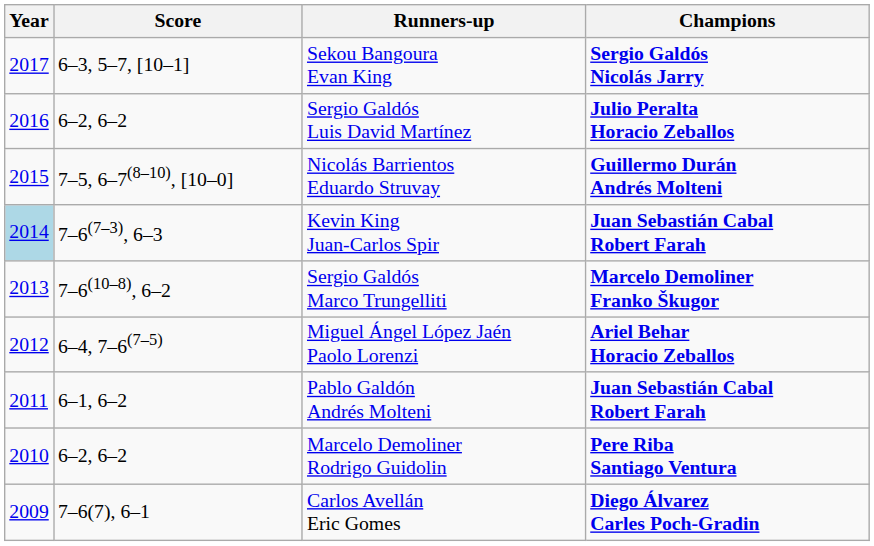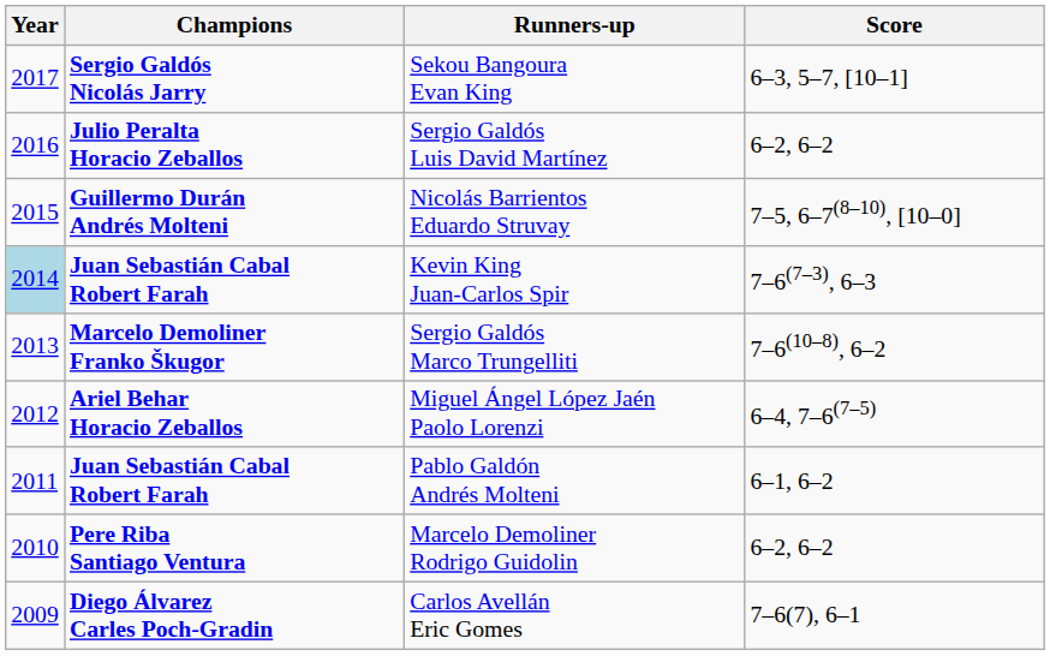 <table class="wikitable" style="font-size:90%">
 <tr>
 <th>Year</th>
+<th width="200">Champions</th>
+<th width="200">Runners-up</th>
 <th width="175">Score</th>
-<th width="200">Runners-up</th>
-<th width="200">Champions</th>
 </tr>
 <tr>
 <td><a href='#'>2017</a></td>
+<td> <strong><a href='#'>Sergio Galdós</a></strong> <br>  <strong><a href='#'>Nicolás Jarry</a></strong></td>
+<td> <a href='#'>Sekou Bangoura</a> <br>  <a href='#'>Evan King</a></td>
 <td>6–3, 5–7, [10–1]</td>
-<td> <a href='#'>Sekou Bangoura</a> <br>  <a href='#'>Evan King</a></td>
-<td> <strong><a href='#'>Sergio Galdós</a></strong> <br>  <strong><a href='#'>Nicolás Jarry</a></strong></td>
 </tr>
 <tr>
 <td><a href='#'>2016</a></td>
+<td> <strong><a href='#'>Julio Peralta</a></strong> <br>  <strong><a href='#'>Horacio Zeballos</a></strong></td>
+<td> <a href='#'>Sergio Galdós</a> <br>  <a href='#'>Luis David Martínez</a></td>
 <td>6–2, 6–2</td>
-<td> <a href='#'>Sergio Galdós</a> <br>  <a href='#'>Luis David Martínez</a></td>
-<td> <strong><a href='#'>Julio Peralta</a></strong> <br>  <strong><a href='#'>Horacio Zeballos</a></strong></td>
 </tr>
 <tr>
 <td><a href='#'>2015</a></td>
+<td> <strong><a href='#'>Guillermo Durán</a></strong> <br> <strong><a href='#'>Andrés Molteni</a></strong></td>
+<td> <a href='#'>Nicolás Barrientos</a> <br>  <a href='#'>Eduardo Struvay</a></td>
 <td>7–5, 6–7<sup>(8–10)</sup>, [10–0]</td>
-<td> <a href='#'>Nicolás Barrientos</a> <br>  <a href='#'>Eduardo Struvay</a></td>
-<td> <strong><a href='#'>Guillermo Durán</a></strong> <br> <strong><a href='#'>Andrés Molteni</a></strong></td>
 </tr>
 <tr>
 <td style="background: lightblue;"><a href='#'>2014</a></td>
+<td> <strong><a href='#'>Juan Sebastián Cabal</a></strong> <br> <strong><a href='#'>Robert Farah</a></strong></td>
+<td> <a href='#'>Kevin King</a> <br> <a href='#'>Juan-Carlos Spir</a></td>
 <td>7–6<sup>(7–3)</sup>, 6–3</td>
-<td> <a href='#'>Kevin King</a> <br> <a href='#'>Juan-Carlos Spir</a></td>
-<td> <strong><a href='#'>Juan Sebastián Cabal</a></strong> <br> <strong><a href='#'>Robert Farah</a></strong></td>
 </tr>
 <tr>
 <td><a href='#'>2013</a></td>
+<td> <strong><a href='#'>Marcelo Demoliner</a></strong> <br> <strong><a href='#'>Franko Škugor</a></strong></td>
+<td> <a href='#'>Sergio Galdós</a> <br> <a href='#'>Marco Trungelliti</a></td>
 <td>7–6<sup>(10–8)</sup>, 6–2</td>
-<td> <a href='#'>Sergio Galdós</a> <br> <a href='#'>Marco Trungelliti</a></td>
-<td> <strong><a href='#'>Marcelo Demoliner</a></strong> <br> <strong><a href='#'>Franko Škugor</a></strong></td>
 </tr>
 <tr>
 <td><a href='#'>2012</a></td>
+<td> <strong><a href='#'>Ariel Behar</a></strong> <br> <strong><a href='#'>Horacio Zeballos</a></strong></td>
+<td> <a href='#'>Miguel Ángel López Jaén</a> <br> <a href='#'>Paolo Lorenzi</a></td>
 <td>6–4, 7–6<sup>(7–5)</sup></td>
-<td> <a href='#'>Miguel Ángel López Jaén</a> <br> <a href='#'>Paolo Lorenzi</a></td>
-<td> <strong><a href='#'>Ariel Behar</a></strong> <br> <strong><a href='#'>Horacio Zeballos</a></strong></td>
 </tr>
 <tr>
 <td><a href='#'>2011</a></td>
+<td> <strong><a href='#'>Juan Sebastián Cabal</a></strong> <br> <strong><a href='#'>Robert Farah</a></strong></td>
+<td> <a href='#'>Pablo Galdón</a> <br> <a href='#'>Andrés Molteni</a></td>
 <td>6–1, 6–2</td>
-<td> <a href='#'>Pablo Galdón</a> <br> <a href='#'>Andrés Molteni</a></td>
-<td> <strong><a href='#'>Juan Sebastián Cabal</a></strong> <br> <strong><a href='#'>Robert Farah</a></strong></td>
 </tr>
 <tr>
 <td><a href='#'>2010</a></td>
+<td> <strong><a href='#'>Pere Riba</a></strong> <br> <strong><a href='#'>Santiago Ventura</a></strong></td>
+<td> <a href='#'>Marcelo Demoliner</a> <br> <a href='#'>Rodrigo Guidolin</a></td>
 <td>6–2, 6–2</td>
-<td> <a href='#'>Marcelo Demoliner</a> <br> <a href='#'>Rodrigo Guidolin</a></td>
-<td> <strong><a href='#'>Pere Riba</a></strong> <br> <strong><a href='#'>Santiago Ventura</a></strong></td>
 </tr>
 <tr>
 <td><a href='#'>2009</a></td>
+<td> <strong><a href='#'>Diego Álvarez</a></strong><br> <strong><a href='#'>Carles Poch-Gradin</a></strong></td>
+<td> <a href='#'>Carlos Avellán</a><br> Eric Gomes</td>
 <td>7–6(7), 6–1</td>
-<td> <a href='#'>Carlos Avellán</a><br> Eric Gomes</td>
-<td> <strong><a href='#'>Diego Álvarez</a></strong><br> <strong><a href='#'>Carles Poch-Gradin</a></strong></td>
 </tr>
 </table>
